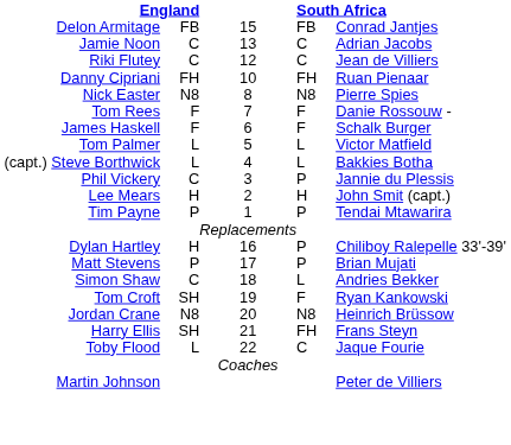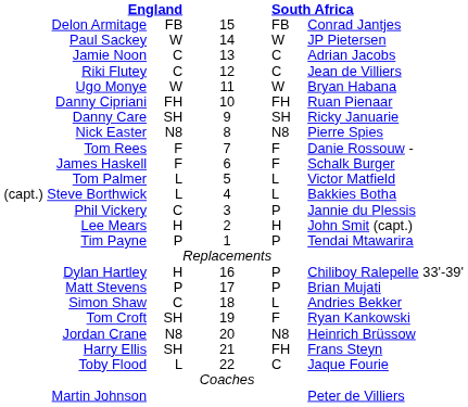 <table width="100%" style="font-size: 90%; " cellspacing="0" cellpadding="0" align=center>
 <tr>
 <td width=41%; text-align=right></td>
 <td width=3%; text-align:right></td>
 <td width=4%; text-align:center></td>
 <td width=3%; text-align:left></td>
 <td width=49%; text-align:left></td>
 </tr>
 <tr>
 <td colspan=2; align=right><strong><a href='#'>England</a></strong></td>
 <td></td>
 <td colspan=2;><strong><a href='#'>South Africa</a></strong></td>
 </tr>
 <tr>
 <td align=right><a href='#'>Delon Armitage</a></td>
 <td align=right>FB</td>
 <td align=center>15</td>
 <td>FB</td>
 <td><a href='#'>Conrad Jantjes</a> </td>
 </tr>
 <tr>
+<td align=right><a href='#'>Paul Sackey</a></td>
+<td align=right>W</td>
+<td align=center>14</td>
+<td>W</td>
+<td><a href='#'>JP Pietersen</a></td>
+</tr>
+<tr>
 <td align=right><a href='#'>Jamie Noon</a></td>
 <td align=right>C</td>
 <td align=center>13</td>
 <td>C</td>
 <td><a href='#'>Adrian Jacobs</a> </td>
 </tr>
 <tr>
 <td align=right> <a href='#'>Riki Flutey</a></td>
 <td align=right>C</td>
 <td align=center>12</td>
 <td>C</td>
 <td><a href='#'>Jean de Villiers</a></td>
 </tr>
 <tr>
+<td align=right><a href='#'>Ugo Monye</a></td>
+<td align=right>W</td>
+<td align=center>11</td>
+<td>W</td>
+<td><a href='#'>Bryan Habana</a></td>
+</tr>
+<tr>
 <td align=right><a href='#'>Danny Cipriani</a></td>
 <td align=right>FH</td>
 <td align=center>10</td>
 <td>FH</td>
 <td><a href='#'>Ruan Pienaar</a> </td>
+</tr>
+<tr>
+<td align=right> <a href='#'>Danny Care</a></td>
+<td align=right>SH</td>
+<td align=center>9</td>
+<td>SH</td>
+<td><a href='#'>Ricky Januarie</a></td>
 </tr>
 <tr>
 <td align=right> <a href='#'>Nick Easter</a></td>
 <td align=right>N8</td>
 <td align=center>8</td>
 <td>N8</td>
 <td><a href='#'>Pierre Spies</a> </td>
 </tr>
 <tr>
 <td align=right><a href='#'>Tom Rees</a></td>
 <td align=right>F</td>
 <td align=center>7</td>
 <td>F</td>
 <td><a href='#'>Danie Rossouw</a> - </td>
 </tr>
 <tr>
 <td align=right><a href='#'>James Haskell</a></td>
 <td align=right>F</td>
 <td align=center>6</td>
 <td>F</td>
 <td><a href='#'>Schalk Burger</a></td>
 </tr>
 <tr>
 <td align=right> <a href='#'>Tom Palmer</a></td>
 <td align=right>L</td>
 <td align=center>5</td>
 <td>L</td>
 <td><a href='#'>Victor Matfield</a></td>
 </tr>
 <tr>
 <td align=right>(capt.) <a href='#'>Steve Borthwick</a></td>
 <td align=right>L</td>
 <td align=center>4</td>
 <td>L</td>
 <td><a href='#'>Bakkies Botha</a> </td>
 </tr>
 <tr>
 <td align=right> <a href='#'>Phil Vickery</a></td>
 <td align=right>C</td>
 <td align=center>3</td>
 <td>P</td>
 <td><a href='#'>Jannie du Plessis</a> </td>
 </tr>
 <tr>
 <td align=right> <a href='#'>Lee Mears</a></td>
 <td align=right>H</td>
 <td align=center>2</td>
 <td>H</td>
 <td><a href='#'>John Smit</a> (capt.) </td>
 </tr>
 <tr>
 <td align=right><a href='#'>Tim Payne</a></td>
 <td align=right>P</td>
 <td align=center>1</td>
 <td>P</td>
 <td><a href='#'>Tendai Mtawarira</a> </td>
 </tr>
 <tr>
 <td></td>
 <td></td>
 <td align=center><em>Replacements</em></td>
 <td></td>
 <td></td>
 </tr>
 <tr>
 <td align=right> <a href='#'>Dylan Hartley</a></td>
 <td align=right>H</td>
 <td align=center>16</td>
 <td>P</td>
 <td><a href='#'>Chiliboy Ralepelle</a>  33'-39'  </td>
 </tr>
 <tr>
 <td align=right> <a href='#'>Matt Stevens</a></td>
 <td align=right>P</td>
 <td align=center>17</td>
 <td>P</td>
 <td><a href='#'>Brian Mujati</a> </td>
 </tr>
 <tr>
 <td align=right> <a href='#'>Simon Shaw</a></td>
 <td align=right>C</td>
 <td align=center>18</td>
 <td>L</td>
 <td><a href='#'>Andries Bekker</a> </td>
 </tr>
 <tr>
 <td align=right><a href='#'>Tom Croft</a></td>
 <td align=right>SH</td>
 <td align=center>19</td>
 <td>F</td>
 <td><a href='#'>Ryan Kankowski</a> </td>
 </tr>
 <tr>
 <td align=right> <a href='#'>Jordan Crane</a></td>
 <td align=right>N8</td>
 <td align=center>20</td>
 <td>N8</td>
 <td><a href='#'>Heinrich Brüssow</a> </td>
 </tr>
 <tr>
 <td align=right> <a href='#'>Harry Ellis</a></td>
 <td align=right>SH</td>
 <td align=center>21</td>
 <td>FH</td>
 <td><a href='#'>Frans Steyn</a> </td>
 </tr>
 <tr>
 <td align=right> <a href='#'>Toby Flood</a></td>
 <td align=right>L</td>
 <td align=center>22</td>
 <td>C</td>
 <td><a href='#'>Jaque Fourie</a> </td>
 </tr>
 <tr>
 <td></td>
 <td></td>
 <td align=center><em>Coaches</em></td>
 <td></td>
 <td></td>
 </tr>
 <tr>
 <td align=right> <a href='#'>Martin Johnson</a></td>
 <td></td>
 <td></td>
 <td></td>
 <td><a href='#'>Peter de Villiers</a> </td>
 </tr>
 </table>
